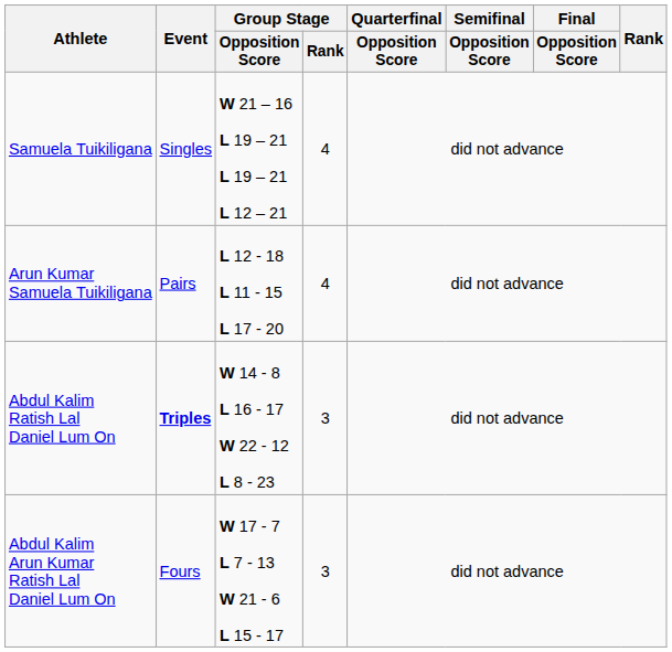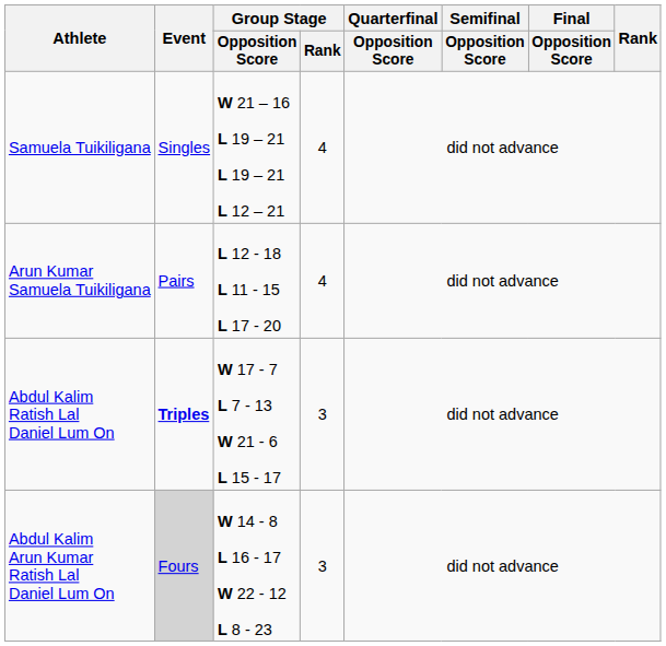 <table class="wikitable" style="font-size:88%">
 <tr>
 <th rowspan=2>Athlete</th>
 <th rowspan=2>Event</th>
 <th colspan=2>Group Stage</th>
 <th>Quarterfinal</th>
 <th>Semifinal</th>
 <th>Final</th>
 <th rowspan=2>Rank</th>
 </tr>
 <tr style="font-size:95%">
 <th>Opposition<br>Score</th>
 <th>Rank</th>
 <th>Opposition<br>Score</th>
 <th>Opposition<br>Score</th>
 <th>Opposition<br>Score</th>
 </tr>
 <tr align=center>
 <td align=left><a href='#'>Samuela Tuikiligana</a></td>
 <td align=left><a href='#'>Singles</a></td>
 <td align=left><br><strong>W</strong> 21 – 16<br><br><strong>L</strong> 19 – 21<br><br><strong>L</strong> 19 – 21<br><br><strong>L</strong> 12 – 21</td>
 <td>4</td>
 <td colspan=4>did not advance</td>
 </tr>
 <tr align=center>
 <td align=left><a href='#'>Arun Kumar</a><br><a href='#'>Samuela Tuikiligana</a></td>
 <td align=left><a href='#'>Pairs</a></td>
 <td align=left><br><strong>L</strong> 12 - 18<br><br><strong>L</strong> 11 - 15<br><br><strong>L</strong> 17 - 20</td>
 <td>4</td>
 <td colspan=4>did not advance</td>
 </tr>
 <tr align=center>
 <td align=left><a href='#'>Abdul Kalim</a><br><a href='#'>Ratish Lal</a><br><a href='#'>Daniel Lum On</a></td>
 <td align=left><strong><a href='#'>Triples</a></strong></td>
-<td align=left><br><strong>W</strong> 14 - 8<br><br><strong>L</strong> 16 - 17<br><br><strong>W</strong> 22 - 12<br><br><strong>L</strong> 8 - 23</td>
+<td align=left><br><strong>W</strong> 17 - 7<br><br><strong>L</strong> 7 - 13<br><br><strong>W</strong> 21 - 6<br><br><strong>L</strong> 15 - 17</td>
 <td>3</td>
 <td colspan=4>did not advance</td>
 </tr>
 <tr align=center>
 <td align=left><a href='#'>Abdul Kalim</a><br><a href='#'>Arun Kumar</a><br><a href='#'>Ratish Lal</a><br><a href='#'>Daniel Lum On</a></td>
-<td align=left><a href='#'>Fours</a></td>
-<td align=left><br><strong>W</strong> 17 - 7<br><br><strong>L</strong> 7 - 13<br><br><strong>W</strong> 21 - 6<br><br><strong>L</strong> 15 - 17</td>
+<td align=left style="background: lightgrey;"><a href='#'>Fours</a></td>
+<td align=left><br><strong>W</strong> 14 - 8<br><br><strong>L</strong> 16 - 17<br><br><strong>W</strong> 22 - 12<br><br><strong>L</strong> 8 - 23</td>
 <td>3</td>
 <td colspan=4>did not advance</td>
 </tr>
 </table>
